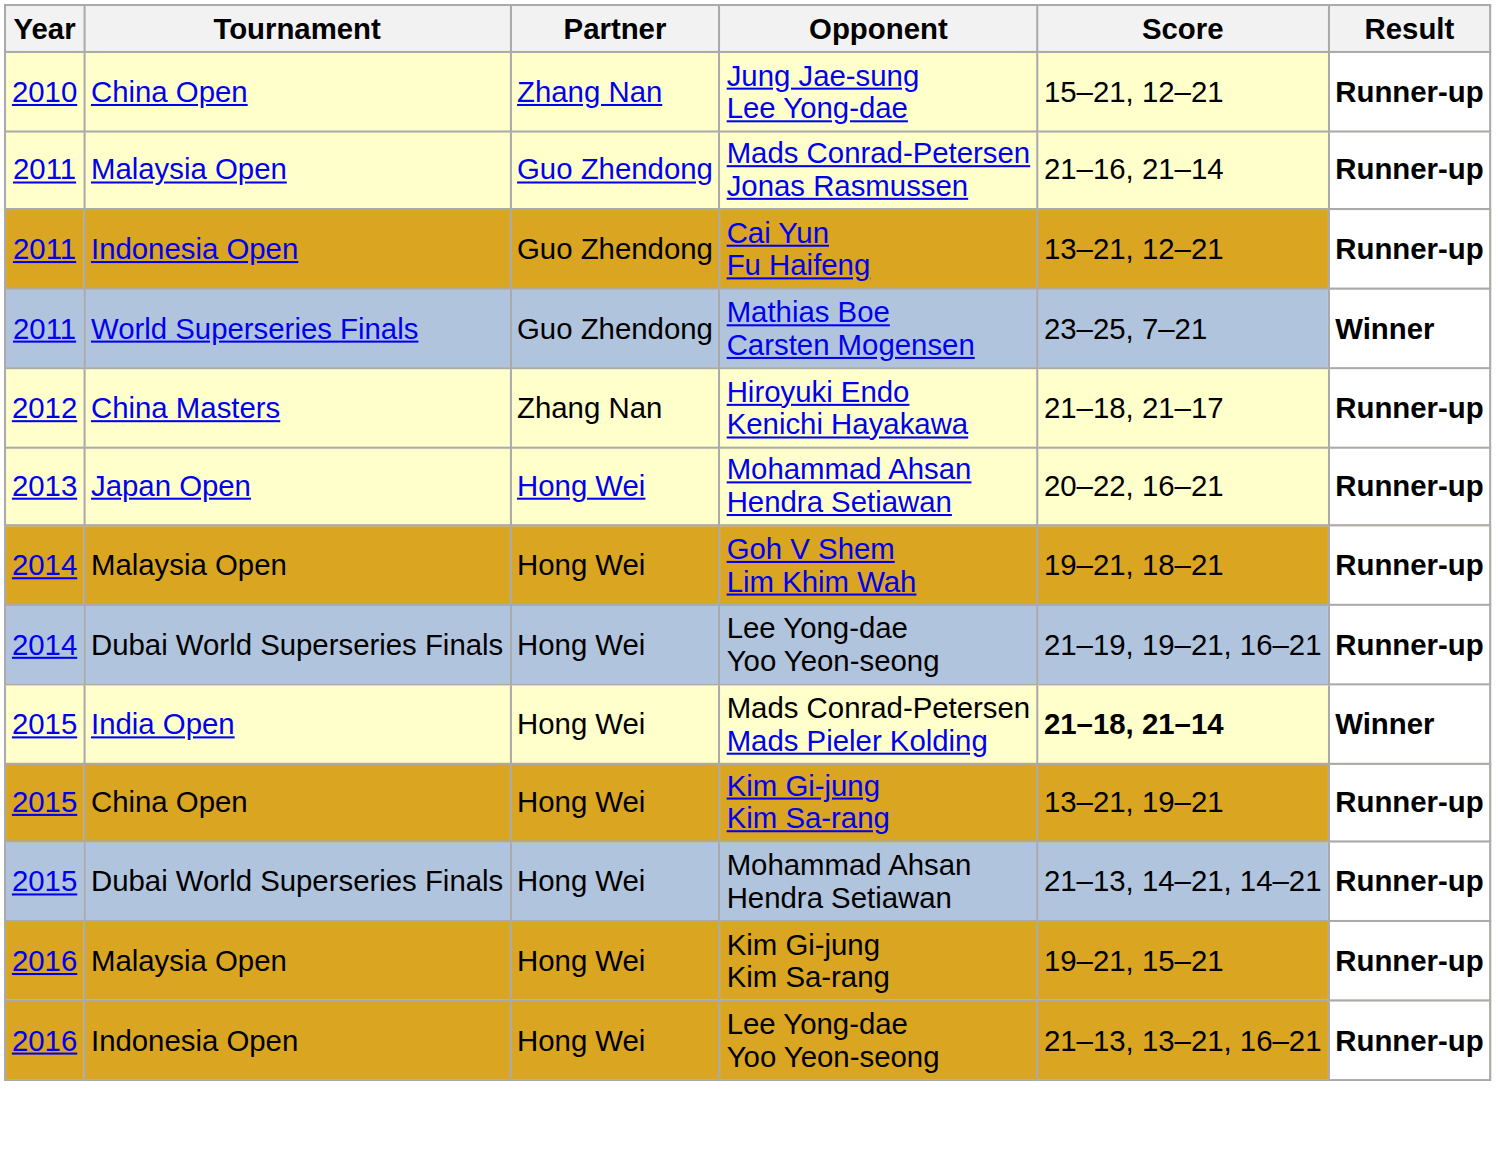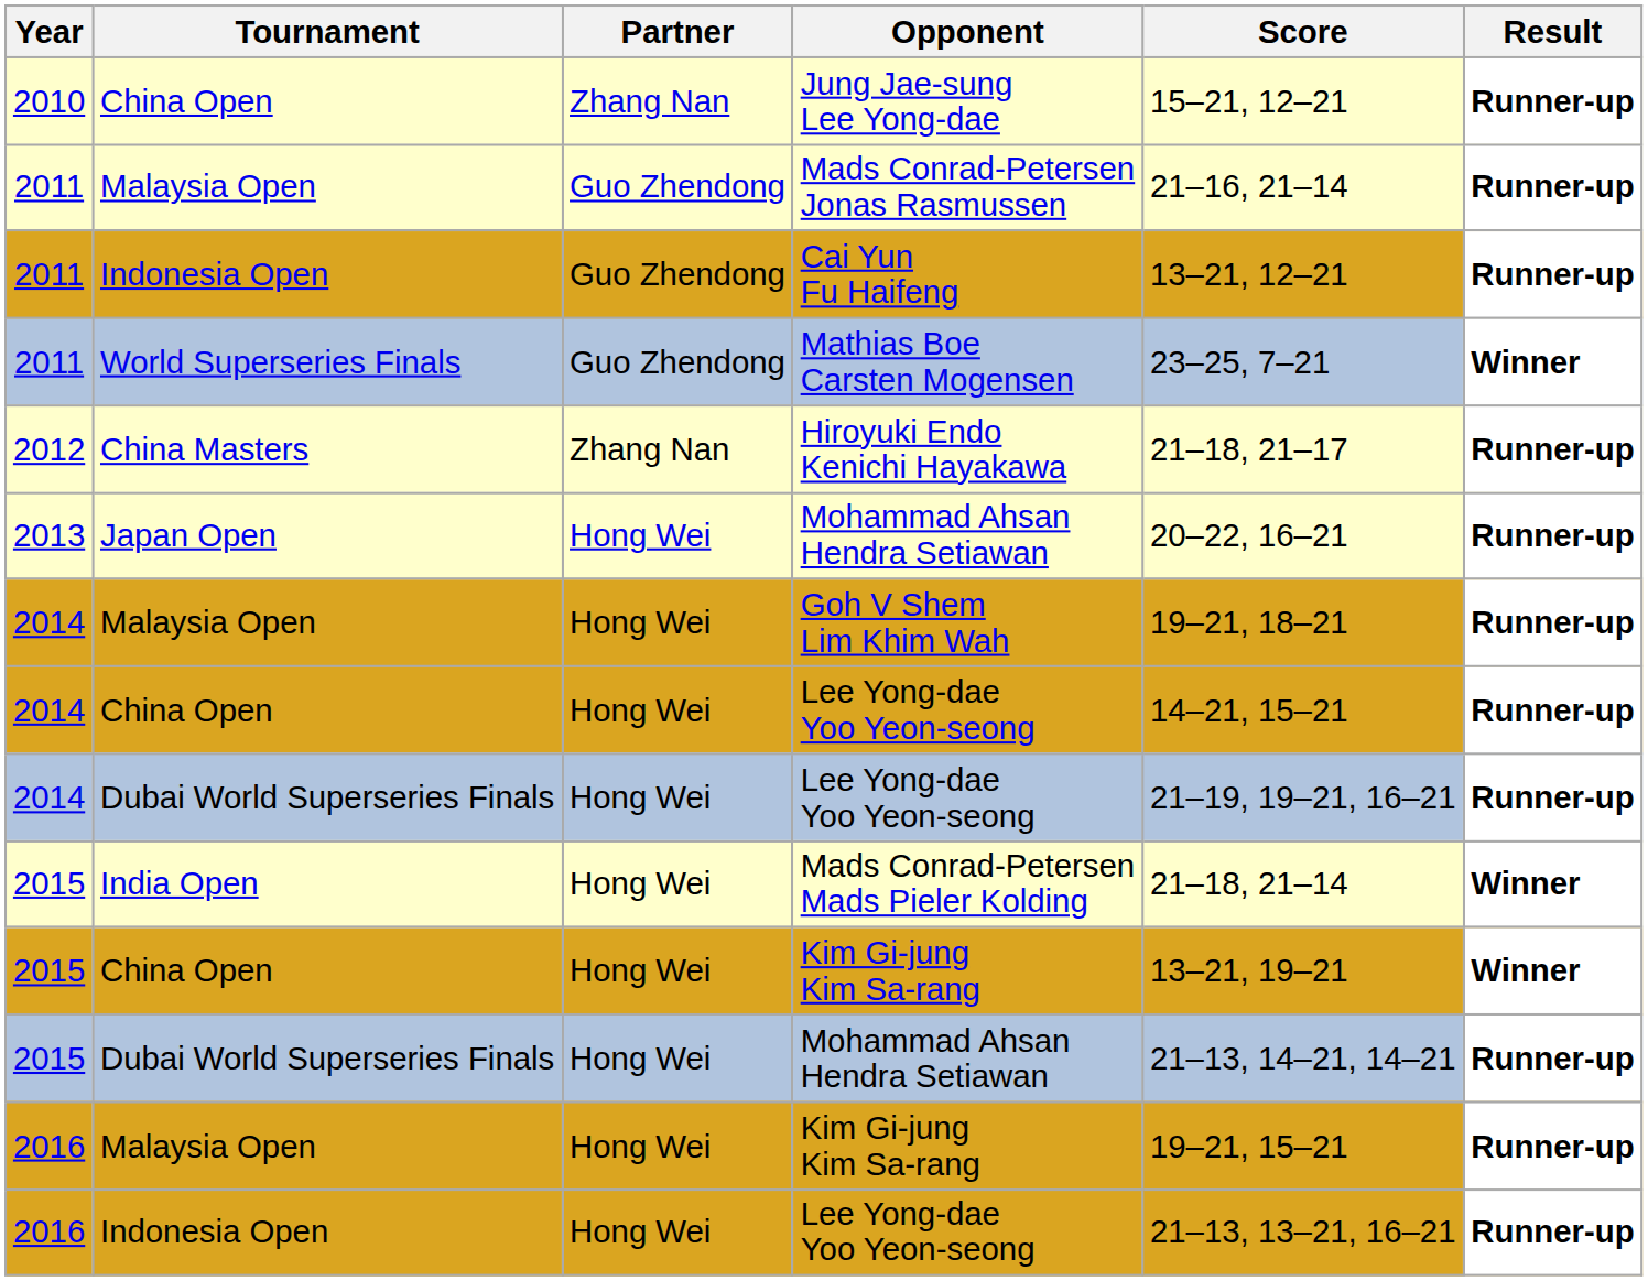 <table class="sortable wikitable" style="font-size: 90%;">
 <tr>
 <th>Year</th>
 <th>Tournament</th>
 <th>Partner</th>
 <th>Opponent</th>
 <th>Score</th>
 <th>Result</th>
 </tr>
 <tr style="background:#FFFFCC">
 <td align="center"><a href='#'>2010</a></td>
 <td align="left"><a href='#'>China Open</a></td>
 <td align="left"> <a href='#'>Zhang Nan</a></td>
 <td align="left"> <a href='#'>Jung Jae-sung</a> <br>  <a href='#'>Lee Yong-dae</a></td>
 <td align="left">15–21, 12–21</td>
 <td style="text-align:left; background:white"> <strong>Runner-up</strong></td>
 </tr>
 <tr style="background:#FFFFCC">
 <td align="center"><a href='#'>2011</a></td>
 <td align="left"><a href='#'>Malaysia Open</a></td>
 <td align="left"> <a href='#'>Guo Zhendong</a></td>
 <td align="left"> <a href='#'>Mads Conrad-Petersen</a> <br>  <a href='#'>Jonas Rasmussen</a></td>
 <td align="left">21–16, 21–14</td>
 <td style="text-align:left; background:white"> <strong>Runner-up</strong></td>
 </tr>
 <tr style="background:#DAA520">
 <td align="center"><a href='#'>2011</a></td>
 <td align="left"><a href='#'>Indonesia Open</a></td>
 <td align="left"> Guo Zhendong</td>
 <td align="left"> <a href='#'>Cai Yun</a> <br>  <a href='#'>Fu Haifeng</a></td>
 <td align="left">13–21, 12–21</td>
 <td style="text-align:left; background:white"> <strong>Runner-up</strong></td>
 </tr>
 <tr style="background:#B0C4DE">
 <td align="center"><a href='#'>2011</a></td>
 <td align="left"><a href='#'>World Superseries Finals</a></td>
 <td align="left"> Guo Zhendong</td>
 <td align="left"> <a href='#'>Mathias Boe</a> <br>  <a href='#'>Carsten Mogensen</a></td>
 <td align="left">23–25, 7–21</td>
 <td style="text-align:left; background:white"> <strong>Winner</strong></td>
 </tr>
 <tr style="background:#FFFFCC">
 <td align="center"><a href='#'>2012</a></td>
 <td align="left"><a href='#'>China Masters</a></td>
 <td align="left"> Zhang Nan</td>
 <td align="left"> <a href='#'>Hiroyuki Endo</a> <br>  <a href='#'>Kenichi Hayakawa</a></td>
 <td align="left">21–18, 21–17</td>
 <td style="text-align:left; background:white"> <strong>Runner-up</strong></td>
 </tr>
 <tr style="background:#FFFFCC">
 <td align="center"><a href='#'>2013</a></td>
 <td align="left"><a href='#'>Japan Open</a></td>
 <td align="left"> <a href='#'>Hong Wei</a></td>
 <td align="left"> <a href='#'>Mohammad Ahsan</a> <br>  <a href='#'>Hendra Setiawan</a></td>
 <td align="left">20–22, 16–21</td>
 <td style="text-align:left; background:white"> <strong>Runner-up</strong></td>
 </tr>
 <tr style="background:#DAA520">
 <td align="center"><a href='#'>2014</a></td>
 <td align="left">Malaysia Open</td>
 <td align="left"> Hong Wei</td>
 <td align="left"> <a href='#'>Goh V Shem</a> <br>  <a href='#'>Lim Khim Wah</a></td>
 <td align="left">19–21, 18–21</td>
 <td style="text-align:left; background:white"> <strong>Runner-up</strong></td>
 </tr>
+<tr style="background:#DAA520">
+<td align="center"><a href='#'>2014</a></td>
+<td align="left">China Open</td>
+<td align="left"> Hong Wei</td>
+<td align="left"> Lee Yong-dae <br>  <a href='#'>Yoo Yeon-seong</a></td>
+<td align="left">14–21, 15–21</td>
+<td style="text-align:left; background:white"> <strong>Runner-up</strong></td>
+</tr>
 <tr style="background:#B0C4DE">
 <td align="center"><a href='#'>2014</a></td>
 <td align="left">Dubai World Superseries Finals</td>
 <td align="left"> Hong Wei</td>
 <td align="left"> Lee Yong-dae <br>  Yoo Yeon-seong</td>
 <td align="left">21–19, 19–21, 16–21</td>
 <td style="text-align:left; background:white"> <strong>Runner-up</strong></td>
 </tr>
 <tr style="background:#FFFFCC">
 <td align="center"><a href='#'>2015</a></td>
 <td align="left"><a href='#'>India Open</a></td>
 <td align="left"> Hong Wei</td>
 <td align="left"> Mads Conrad-Petersen <br>  <a href='#'>Mads Pieler Kolding</a></td>
-<td align="left"><strong>21–18, 21–14</strong></td>
+<td align="left">21–18, 21–14</td>
 <td style="text-align:left; background:white"> <strong>Winner</strong></td>
 </tr>
 <tr style="background:#DAA520">
 <td align="center"><a href='#'>2015</a></td>
 <td align="left">China Open</td>
 <td align="left"> Hong Wei</td>
 <td align="left"> <a href='#'>Kim Gi-jung</a> <br>  <a href='#'>Kim Sa-rang</a></td>
 <td align="left">13–21, 19–21</td>
-<td style="text-align:left; background:white"> <strong>Runner-up</strong></td>
+<td style="text-align:left; background:white"> <strong>Winner</strong></td>
 </tr>
 <tr style="background:#B0C4DE">
 <td align="center"><a href='#'>2015</a></td>
 <td align="left">Dubai World Superseries Finals</td>
 <td align="left"> Hong Wei</td>
 <td align="left"> Mohammad Ahsan <br>  Hendra Setiawan</td>
 <td align="left">21–13, 14–21, 14–21</td>
 <td style="text-align:left; background:white"> <strong>Runner-up</strong></td>
 </tr>
 <tr style="background:#DAA520">
 <td align="center"><a href='#'>2016</a></td>
 <td align="left">Malaysia Open</td>
 <td align="left"> Hong Wei</td>
 <td align="left"> Kim Gi-jung <br>  Kim Sa-rang</td>
 <td align="left">19–21, 15–21</td>
 <td style="text-align:left; background:white"> <strong>Runner-up</strong></td>
 </tr>
 <tr style="background:#DAA520">
 <td align="center"><a href='#'>2016</a></td>
 <td align="left">Indonesia Open</td>
 <td align="left"> Hong Wei</td>
 <td align="left"> Lee Yong-dae <br>  Yoo Yeon-seong</td>
 <td align="left">21–13, 13–21, 16–21</td>
 <td style="text-align:left; background:white"> <strong>Runner-up</strong></td>
 </tr>
 </table>
